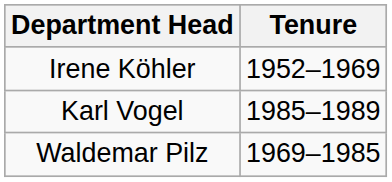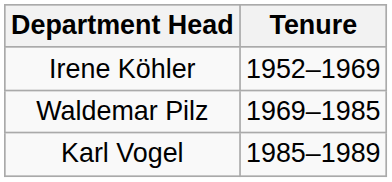 <table class="wikitable" style="text-align: center;">
 <tr>
 <th>Department Head</th>
 <th>Tenure</th>
 </tr>
 <tr>
 <td>Irene Köhler</td>
 <td>1952–1969</td>
 </tr>
 <tr>
+<td>Waldemar Pilz</td>
+<td>1969–1985</td>
+</tr>
+<tr>
 <td>Karl Vogel</td>
 <td>1985–1989</td>
 </tr>
-<tr>
-<td>Waldemar Pilz</td>
-<td>1969–1985</td>
-</tr>
 </table>
